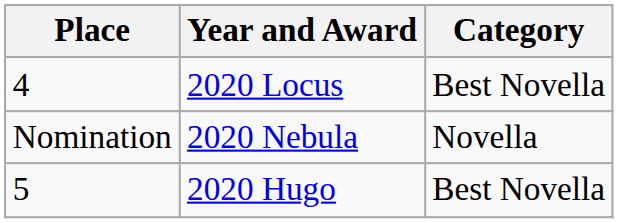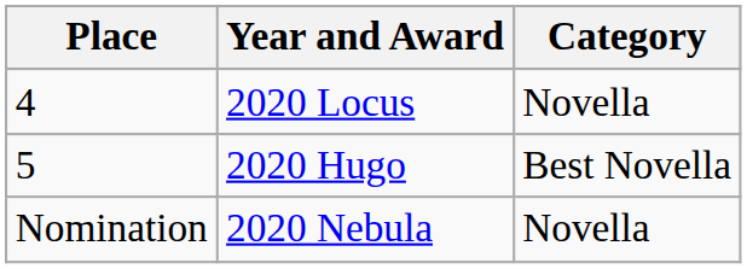 <table class="wikitable">
 <tr>
 <th>Place</th>
 <th>Year and Award</th>
 <th>Category</th>
 </tr>
 <tr>
 <td>4</td>
 <td><a href='#'>2020 Locus</a></td>
+<td>Novella</td>
+</tr>
+<tr>
+<td>5</td>
+<td><a href='#'>2020 Hugo</a></td>
 <td>Best Novella</td>
 </tr>
 <tr>
 <td>Nomination</td>
 <td><a href='#'>2020 Nebula</a></td>
 <td>Novella</td>
 </tr>
-<tr>
-<td>5</td>
-<td><a href='#'>2020 Hugo</a></td>
-<td>Best Novella</td>
-</tr>
 </table>
